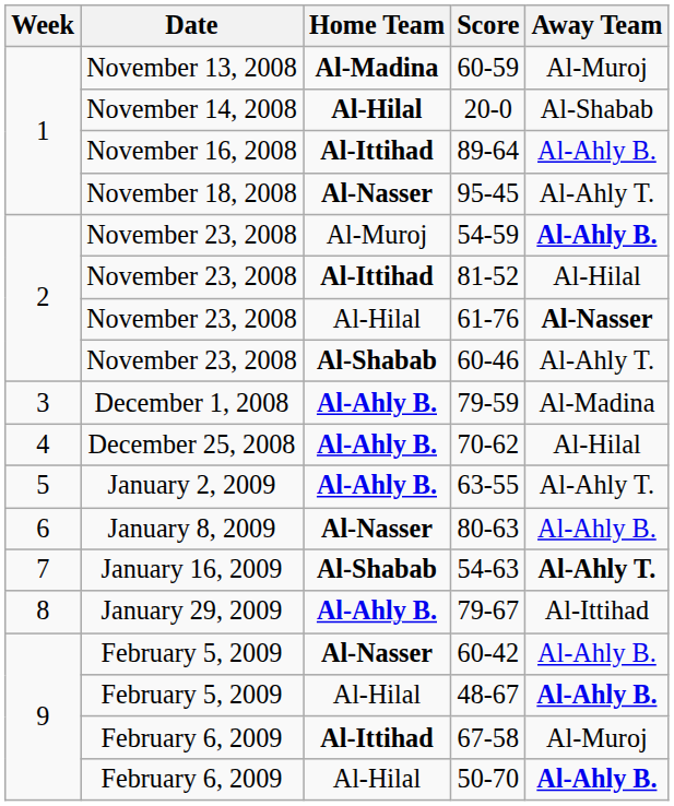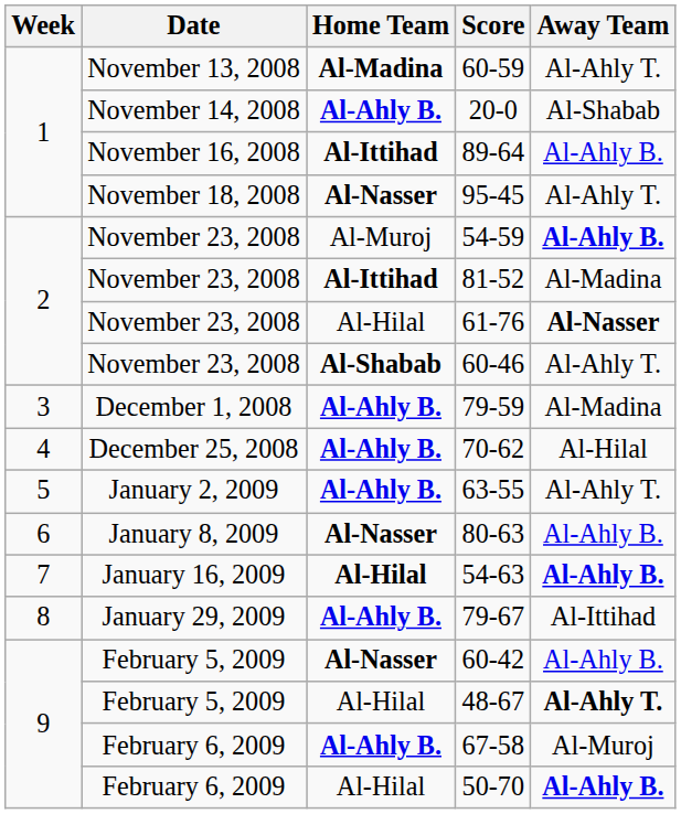 <table class="wikitable" style="text-align: center;">
 <tr>
 <th>Week</th>
 <th>Date</th>
 <th>Home Team</th>
 <th>Score</th>
 <th>Away Team</th>
 </tr>
 <tr>
 <td rowspan=4>1</td>
 <td>November 13, 2008</td>
 <td><strong>Al-Madina</strong></td>
 <td>60-59</td>
-<td>Al-Muroj</td>
+<td>Al-Ahly T.</td>
 </tr>
 <tr>
 <td>November 14, 2008</td>
-<td><strong>Al-Hilal</strong></td>
+<td><strong><a href='#'>Al-Ahly B.</a></strong></td>
 <td>20-0</td>
 <td>Al-Shabab</td>
 </tr>
 <tr>
 <td>November 16, 2008</td>
 <td><strong>Al-Ittihad</strong></td>
 <td>89-64</td>
 <td><a href='#'>Al-Ahly B.</a></td>
 </tr>
 <tr>
 <td>November 18, 2008</td>
 <td><strong>Al-Nasser</strong></td>
 <td>95-45</td>
 <td>Al-Ahly T.</td>
 </tr>
 <tr>
 <td rowspan=4>2</td>
 <td>November 23, 2008</td>
 <td>Al-Muroj</td>
 <td>54-59</td>
 <td><strong><a href='#'>Al-Ahly B.</a></strong></td>
 </tr>
 <tr>
 <td>November 23, 2008</td>
 <td><strong>Al-Ittihad</strong></td>
 <td>81-52</td>
-<td>Al-Hilal</td>
+<td>Al-Madina</td>
 </tr>
 <tr>
 <td>November 23, 2008</td>
 <td>Al-Hilal</td>
 <td>61-76</td>
 <td><strong>Al-Nasser</strong></td>
 </tr>
 <tr>
 <td>November 23, 2008</td>
 <td><strong>Al-Shabab</strong></td>
 <td>60-46</td>
 <td>Al-Ahly T.</td>
 </tr>
 <tr>
 <td>3</td>
 <td>December 1, 2008</td>
 <td><strong><a href='#'>Al-Ahly B.</a></strong></td>
 <td>79-59</td>
 <td>Al-Madina</td>
 </tr>
 <tr>
 <td>4</td>
 <td>December 25, 2008</td>
 <td><strong><a href='#'>Al-Ahly B.</a></strong></td>
 <td>70-62</td>
 <td>Al-Hilal</td>
 </tr>
 <tr>
 <td>5</td>
 <td>January 2, 2009</td>
 <td><strong><a href='#'>Al-Ahly B.</a></strong></td>
 <td>63-55</td>
 <td>Al-Ahly T.</td>
 </tr>
 <tr>
 <td>6</td>
 <td>January 8, 2009</td>
 <td><strong>Al-Nasser</strong></td>
 <td>80-63</td>
 <td><a href='#'>Al-Ahly B.</a></td>
 </tr>
 <tr>
 <td>7</td>
 <td>January 16, 2009</td>
-<td><strong>Al-Shabab</strong></td>
+<td><strong>Al-Hilal</strong></td>
 <td>54-63</td>
-<td><strong>Al-Ahly T.</strong></td>
+<td><strong><a href='#'>Al-Ahly B.</a></strong></td>
 </tr>
 <tr>
 <td>8</td>
 <td>January 29, 2009</td>
 <td><strong><a href='#'>Al-Ahly B.</a></strong></td>
 <td>79-67</td>
 <td>Al-Ittihad</td>
 </tr>
 <tr>
 <td rowspan=4>9</td>
 <td>February 5, 2009</td>
 <td><strong>Al-Nasser</strong></td>
 <td>60-42</td>
 <td><a href='#'>Al-Ahly B.</a></td>
 </tr>
 <tr>
 <td>February 5, 2009</td>
 <td>Al-Hilal</td>
 <td>48-67</td>
-<td><strong><a href='#'>Al-Ahly B.</a></strong></td>
+<td><strong>Al-Ahly T.</strong></td>
 </tr>
 <tr>
 <td>February 6, 2009</td>
-<td><strong>Al-Ittihad</strong></td>
+<td><strong><a href='#'>Al-Ahly B.</a></strong></td>
 <td>67-58</td>
 <td>Al-Muroj</td>
 </tr>
 <tr>
 <td>February 6, 2009</td>
 <td>Al-Hilal</td>
 <td>50-70</td>
 <td><strong><a href='#'>Al-Ahly B.</a></strong></td>
 </tr>
 </table>
